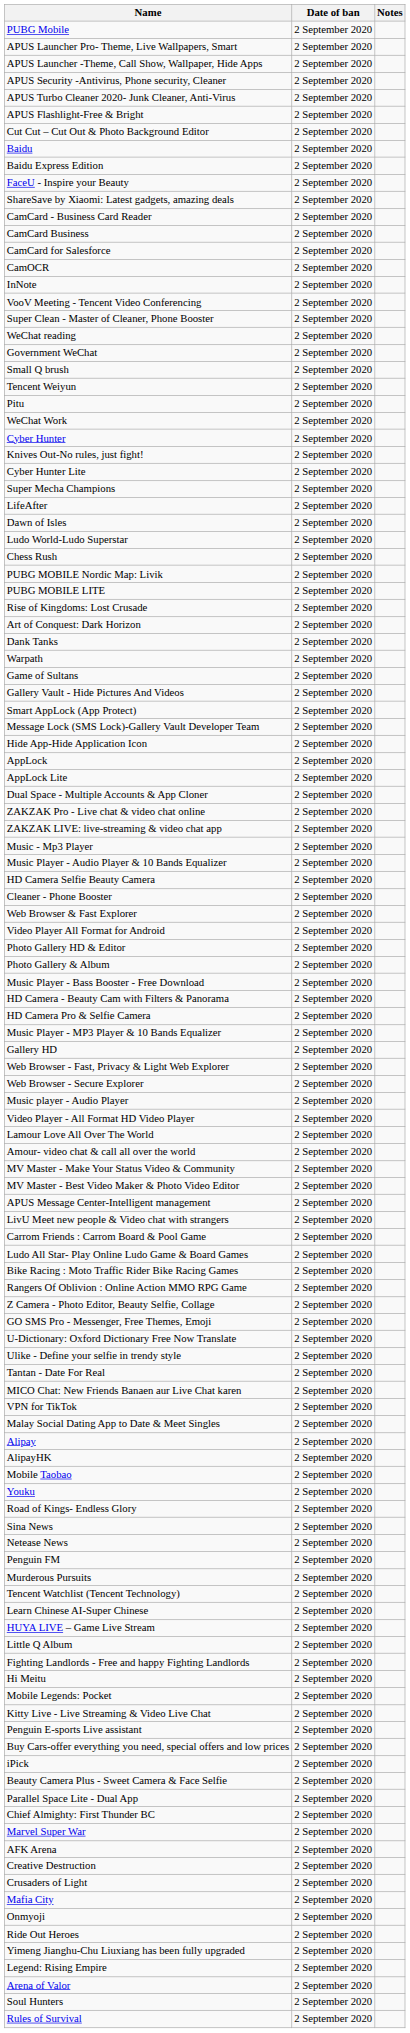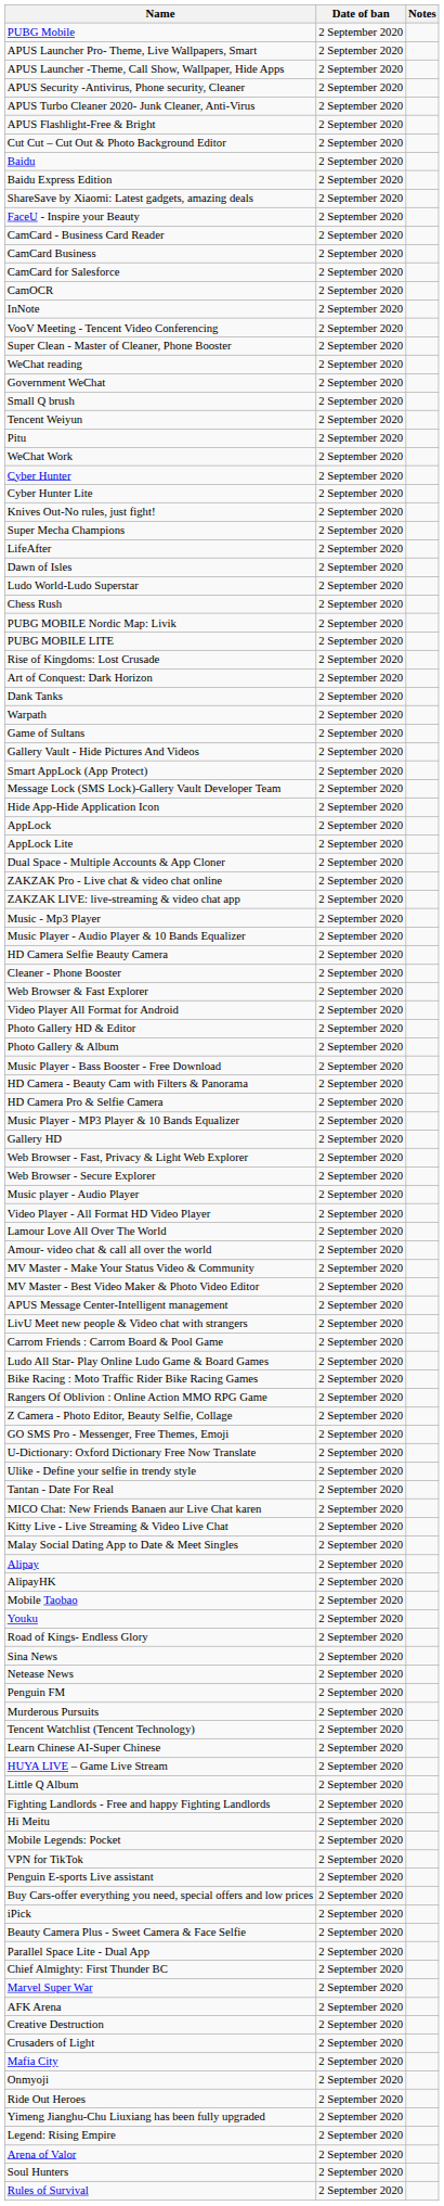 <table class="wikitable">
 <tr>
 <th>Name</th>
 <th>Date of ban</th>
 <th>Notes</th>
 </tr>
 <tr>
 <td><a href='#'>PUBG Mobile</a></td>
 <td>2 September 2020</td>
 <td></td>
 </tr>
 <tr>
 <td>APUS Launcher Pro- Theme, Live Wallpapers, Smart</td>
 <td>2 September 2020</td>
 <td></td>
 </tr>
 <tr>
 <td>APUS Launcher -Theme, Call Show, Wallpaper, Hide Apps</td>
 <td>2 September 2020</td>
 <td></td>
 </tr>
 <tr>
 <td>APUS Security -Antivirus, Phone security, Cleaner</td>
 <td>2 September 2020</td>
 <td></td>
 </tr>
 <tr>
 <td>APUS Turbo Cleaner 2020- Junk Cleaner, Anti-Virus</td>
 <td>2 September 2020</td>
 <td></td>
 </tr>
 <tr>
 <td>APUS Flashlight-Free & Bright</td>
 <td>2 September 2020</td>
 <td></td>
 </tr>
 <tr>
 <td>Cut Cut – Cut Out & Photo Background Editor</td>
 <td>2 September 2020</td>
 <td></td>
 </tr>
 <tr>
 <td><a href='#'>Baidu</a></td>
 <td>2 September 2020</td>
 <td></td>
 </tr>
 <tr>
 <td>Baidu Express Edition</td>
 <td>2 September 2020</td>
 <td></td>
 </tr>
 <tr>
-<td><a href='#'>FaceU</a> - Inspire your Beauty</td>
+<td>ShareSave by Xiaomi: Latest gadgets, amazing deals</td>
 <td>2 September 2020</td>
 <td></td>
 </tr>
 <tr>
-<td>ShareSave by Xiaomi: Latest gadgets, amazing deals</td>
+<td><a href='#'>FaceU</a> - Inspire your Beauty</td>
 <td>2 September 2020</td>
 <td></td>
 </tr>
 <tr>
 <td>CamCard - Business Card Reader</td>
 <td>2 September 2020</td>
 <td></td>
 </tr>
 <tr>
 <td>CamCard Business</td>
 <td>2 September 2020</td>
 <td></td>
 </tr>
 <tr>
 <td>CamCard for Salesforce</td>
 <td>2 September 2020</td>
 <td></td>
 </tr>
 <tr>
 <td>CamOCR</td>
 <td>2 September 2020</td>
 <td></td>
 </tr>
 <tr>
 <td>InNote</td>
 <td>2 September 2020</td>
 <td></td>
 </tr>
 <tr>
 <td>VooV Meeting - Tencent Video Conferencing</td>
 <td>2 September 2020</td>
 <td></td>
 </tr>
 <tr>
 <td>Super Clean - Master of Cleaner, Phone Booster</td>
 <td>2 September 2020</td>
 <td></td>
 </tr>
 <tr>
 <td>WeChat reading</td>
 <td>2 September 2020</td>
 <td></td>
 </tr>
 <tr>
 <td>Government WeChat</td>
 <td>2 September 2020</td>
 <td></td>
 </tr>
 <tr>
 <td>Small Q brush</td>
 <td>2 September 2020</td>
 <td></td>
 </tr>
 <tr>
 <td>Tencent Weiyun</td>
 <td>2 September 2020</td>
 <td></td>
 </tr>
 <tr>
 <td>Pitu</td>
 <td>2 September 2020</td>
 <td></td>
 </tr>
 <tr>
 <td>WeChat Work</td>
 <td>2 September 2020</td>
 <td></td>
 </tr>
 <tr>
 <td><a href='#'>Cyber Hunter</a></td>
 <td>2 September 2020</td>
 <td></td>
 </tr>
 <tr>
-<td>Knives Out-No rules, just fight!</td>
+<td>Cyber Hunter Lite</td>
 <td>2 September 2020</td>
 <td></td>
 </tr>
 <tr>
-<td>Cyber Hunter Lite</td>
+<td>Knives Out-No rules, just fight!</td>
 <td>2 September 2020</td>
 <td></td>
 </tr>
 <tr>
 <td>Super Mecha Champions</td>
 <td>2 September 2020</td>
 <td></td>
 </tr>
 <tr>
 <td>LifeAfter</td>
 <td>2 September 2020</td>
 <td></td>
 </tr>
 <tr>
 <td>Dawn of Isles</td>
 <td>2 September 2020</td>
 <td></td>
 </tr>
 <tr>
 <td>Ludo World-Ludo Superstar</td>
 <td>2 September 2020</td>
 <td></td>
 </tr>
 <tr>
 <td>Chess Rush</td>
 <td>2 September 2020</td>
 <td></td>
 </tr>
 <tr>
 <td>PUBG MOBILE Nordic Map: Livik</td>
 <td>2 September 2020</td>
 <td></td>
 </tr>
 <tr>
 <td>PUBG MOBILE LITE</td>
 <td>2 September 2020</td>
 <td></td>
 </tr>
 <tr>
 <td>Rise of Kingdoms: Lost Crusade</td>
 <td>2 September 2020</td>
 <td></td>
 </tr>
 <tr>
 <td>Art of Conquest: Dark Horizon</td>
 <td>2 September 2020</td>
 <td></td>
 </tr>
 <tr>
 <td>Dank Tanks</td>
 <td>2 September 2020</td>
 <td></td>
 </tr>
 <tr>
 <td>Warpath</td>
 <td>2 September 2020</td>
 <td></td>
 </tr>
 <tr>
 <td>Game of Sultans</td>
 <td>2 September 2020</td>
 <td></td>
 </tr>
 <tr>
 <td>Gallery Vault - Hide Pictures And Videos</td>
 <td>2 September 2020</td>
 <td></td>
 </tr>
 <tr>
 <td>Smart AppLock (App Protect)</td>
 <td>2 September 2020</td>
 <td></td>
 </tr>
 <tr>
 <td>Message Lock (SMS Lock)-Gallery Vault Developer Team</td>
 <td>2 September 2020</td>
 <td></td>
 </tr>
 <tr>
 <td>Hide App-Hide Application Icon</td>
 <td>2 September 2020</td>
 <td></td>
 </tr>
 <tr>
 <td>AppLock</td>
 <td>2 September 2020</td>
 <td></td>
 </tr>
 <tr>
 <td>AppLock Lite</td>
 <td>2 September 2020</td>
 <td></td>
 </tr>
 <tr>
 <td>Dual Space - Multiple Accounts & App Cloner</td>
 <td>2 September 2020</td>
 <td></td>
 </tr>
 <tr>
 <td>ZAKZAK Pro - Live chat & video chat online</td>
 <td>2 September 2020</td>
 <td></td>
 </tr>
 <tr>
 <td>ZAKZAK LIVE: live-streaming & video chat app</td>
 <td>2 September 2020</td>
 <td></td>
 </tr>
 <tr>
 <td>Music - Mp3 Player</td>
 <td>2 September 2020</td>
 <td></td>
 </tr>
 <tr>
 <td>Music Player - Audio Player & 10 Bands Equalizer</td>
 <td>2 September 2020</td>
 <td></td>
 </tr>
 <tr>
 <td>HD Camera Selfie Beauty Camera</td>
 <td>2 September 2020</td>
 <td></td>
 </tr>
 <tr>
 <td>Cleaner - Phone Booster</td>
 <td>2 September 2020</td>
 <td></td>
 </tr>
 <tr>
 <td>Web Browser & Fast Explorer</td>
 <td>2 September 2020</td>
 <td></td>
 </tr>
 <tr>
 <td>Video Player All Format for Android</td>
 <td>2 September 2020</td>
 <td></td>
 </tr>
 <tr>
 <td>Photo Gallery HD & Editor</td>
 <td>2 September 2020</td>
 <td></td>
 </tr>
 <tr>
 <td>Photo Gallery & Album</td>
 <td>2 September 2020</td>
 <td></td>
 </tr>
 <tr>
 <td>Music Player - Bass Booster - Free Download</td>
 <td>2 September 2020</td>
 <td></td>
 </tr>
 <tr>
 <td>HD Camera - Beauty Cam with Filters & Panorama</td>
 <td>2 September 2020</td>
 <td></td>
 </tr>
 <tr>
 <td>HD Camera Pro & Selfie Camera</td>
 <td>2 September 2020</td>
 <td></td>
 </tr>
 <tr>
 <td>Music Player - MP3 Player & 10 Bands Equalizer</td>
 <td>2 September 2020</td>
 <td></td>
 </tr>
 <tr>
 <td>Gallery HD</td>
 <td>2 September 2020</td>
 <td></td>
 </tr>
 <tr>
 <td>Web Browser - Fast, Privacy & Light Web Explorer</td>
 <td>2 September 2020</td>
 <td></td>
 </tr>
 <tr>
 <td>Web Browser - Secure Explorer</td>
 <td>2 September 2020</td>
 <td></td>
 </tr>
 <tr>
 <td>Music player - Audio Player</td>
 <td>2 September 2020</td>
 <td></td>
 </tr>
 <tr>
 <td>Video Player - All Format HD Video Player</td>
 <td>2 September 2020</td>
 <td></td>
 </tr>
 <tr>
 <td>Lamour Love All Over The World</td>
 <td>2 September 2020</td>
 <td></td>
 </tr>
 <tr>
 <td>Amour- video chat & call all over the world</td>
 <td>2 September 2020</td>
 <td></td>
 </tr>
 <tr>
 <td>MV Master - Make Your Status Video & Community</td>
 <td>2 September 2020</td>
 <td></td>
 </tr>
 <tr>
 <td>MV Master - Best Video Maker & Photo Video Editor</td>
 <td>2 September 2020</td>
 <td></td>
 </tr>
 <tr>
 <td>APUS Message Center-Intelligent management</td>
 <td>2 September 2020</td>
 <td></td>
 </tr>
 <tr>
 <td>LivU Meet new people & Video chat with strangers</td>
 <td>2 September 2020</td>
 <td></td>
 </tr>
 <tr>
 <td>Carrom Friends : Carrom Board & Pool Game</td>
 <td>2 September 2020</td>
 <td></td>
 </tr>
 <tr>
 <td>Ludo All Star- Play Online Ludo Game & Board Games</td>
 <td>2 September 2020</td>
 <td></td>
 </tr>
 <tr>
 <td>Bike Racing : Moto Traffic Rider Bike Racing Games</td>
 <td>2 September 2020</td>
 <td></td>
 </tr>
 <tr>
 <td>Rangers Of Oblivion : Online Action MMO RPG Game</td>
 <td>2 September 2020</td>
 <td></td>
 </tr>
 <tr>
 <td>Z Camera - Photo Editor, Beauty Selfie, Collage</td>
 <td>2 September 2020</td>
 <td></td>
 </tr>
 <tr>
 <td>GO SMS Pro - Messenger, Free Themes, Emoji</td>
 <td>2 September 2020</td>
 <td></td>
 </tr>
 <tr>
 <td>U-Dictionary: Oxford Dictionary Free Now Translate</td>
 <td>2 September 2020</td>
 <td></td>
 </tr>
 <tr>
 <td>Ulike - Define your selfie in trendy style</td>
 <td>2 September 2020</td>
 <td></td>
 </tr>
 <tr>
 <td>Tantan - Date For Real</td>
 <td>2 September 2020</td>
 <td></td>
 </tr>
 <tr>
 <td>MICO Chat: New Friends Banaen aur Live Chat karen</td>
 <td>2 September 2020</td>
 <td></td>
 </tr>
 <tr>
-<td>VPN for TikTok</td>
+<td>Kitty Live - Live Streaming & Video Live Chat</td>
 <td>2 September 2020</td>
 <td></td>
 </tr>
 <tr>
 <td>Malay Social Dating App to Date & Meet Singles</td>
 <td>2 September 2020</td>
 <td></td>
 </tr>
 <tr>
 <td><a href='#'>Alipay</a></td>
 <td>2 September 2020</td>
 <td></td>
 </tr>
 <tr>
 <td>AlipayHK</td>
 <td>2 September 2020</td>
 <td></td>
 </tr>
 <tr>
 <td>Mobile <a href='#'>Taobao</a></td>
 <td>2 September 2020</td>
 <td></td>
 </tr>
 <tr>
 <td><a href='#'>Youku</a></td>
 <td>2 September 2020</td>
 <td></td>
 </tr>
 <tr>
 <td>Road of Kings- Endless Glory</td>
 <td>2 September 2020</td>
 <td></td>
 </tr>
 <tr>
 <td>Sina News</td>
 <td>2 September 2020</td>
 <td></td>
 </tr>
 <tr>
 <td>Netease News</td>
 <td>2 September 2020</td>
 <td></td>
 </tr>
 <tr>
 <td>Penguin FM</td>
 <td>2 September 2020</td>
 <td></td>
 </tr>
 <tr>
 <td>Murderous Pursuits</td>
 <td>2 September 2020</td>
 <td></td>
 </tr>
 <tr>
 <td>Tencent Watchlist (Tencent Technology)</td>
 <td>2 September 2020</td>
 <td></td>
 </tr>
 <tr>
 <td>Learn Chinese AI-Super Chinese</td>
 <td>2 September 2020</td>
 <td></td>
 </tr>
 <tr>
 <td><a href='#'>HUYA LIVE</a> – Game Live Stream</td>
 <td>2 September 2020</td>
 <td></td>
 </tr>
 <tr>
 <td>Little Q Album</td>
 <td>2 September 2020</td>
 <td></td>
 </tr>
 <tr>
 <td>Fighting Landlords - Free and happy Fighting Landlords</td>
 <td>2 September 2020</td>
 <td></td>
 </tr>
 <tr>
 <td>Hi Meitu</td>
 <td>2 September 2020</td>
 <td></td>
 </tr>
 <tr>
 <td>Mobile Legends: Pocket</td>
 <td>2 September 2020</td>
 <td></td>
 </tr>
 <tr>
-<td>Kitty Live - Live Streaming & Video Live Chat</td>
+<td>VPN for TikTok</td>
 <td>2 September 2020</td>
 <td></td>
 </tr>
 <tr>
 <td>Penguin E-sports Live assistant</td>
 <td>2 September 2020</td>
 <td></td>
 </tr>
 <tr>
 <td>Buy Cars-offer everything you need, special offers and low prices</td>
 <td>2 September 2020</td>
 <td></td>
 </tr>
 <tr>
 <td>iPick</td>
 <td>2 September 2020</td>
 <td></td>
 </tr>
 <tr>
 <td>Beauty Camera Plus - Sweet Camera & Face Selfie</td>
 <td>2 September 2020</td>
 <td></td>
 </tr>
 <tr>
 <td>Parallel Space Lite - Dual App</td>
 <td>2 September 2020</td>
 <td></td>
 </tr>
 <tr>
 <td>Chief Almighty: First Thunder BC</td>
 <td>2 September 2020</td>
 <td></td>
 </tr>
 <tr>
 <td><a href='#'>Marvel Super War</a></td>
 <td>2 September 2020</td>
 <td></td>
 </tr>
 <tr>
 <td>AFK Arena</td>
 <td>2 September 2020</td>
 <td></td>
 </tr>
 <tr>
 <td>Creative Destruction</td>
 <td>2 September 2020</td>
 <td></td>
 </tr>
 <tr>
 <td>Crusaders of Light</td>
 <td>2 September 2020</td>
 <td></td>
 </tr>
 <tr>
 <td><a href='#'>Mafia City</a></td>
 <td>2 September 2020</td>
 <td></td>
 </tr>
 <tr>
 <td>Onmyoji</td>
 <td>2 September 2020</td>
 <td></td>
 </tr>
 <tr>
 <td>Ride Out Heroes</td>
 <td>2 September 2020</td>
 <td></td>
 </tr>
 <tr>
 <td>Yimeng Jianghu-Chu Liuxiang has been fully upgraded</td>
 <td>2 September 2020</td>
 <td></td>
 </tr>
 <tr>
 <td>Legend: Rising Empire</td>
 <td>2 September 2020</td>
 <td></td>
 </tr>
 <tr>
 <td><a href='#'>Arena of Valor</a></td>
 <td>2 September 2020</td>
 <td></td>
 </tr>
 <tr>
 <td>Soul Hunters</td>
 <td>2 September 2020</td>
 <td></td>
 </tr>
 <tr>
 <td><a href='#'>Rules of Survival</a></td>
 <td>2 September 2020</td>
 <td></td>
 </tr>
 </table>
